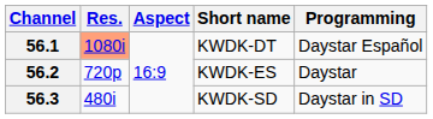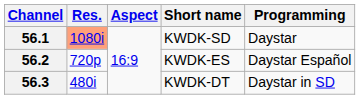 <table class="wikitable">
 <tr>
 <th scope = "col"><a href='#'>Channel</a></th>
 <th scope = "col"><a href='#'>Res.</a></th>
 <th scope = "col"><a href='#'>Aspect</a></th>
 <th scope = "col">Short name</th>
 <th scope = "col">Programming</th>
 </tr>
 <tr>
 <th scope = "row">56.1</th>
 <td style="background: lightsalmon;"><a href='#'>1080i</a></td>
 <td rowspan="3"><a href='#'>16:9</a></td>
-<td>KWDK-DT</td>
-<td>Daystar Español</td>
+<td>KWDK-SD</td>
+<td>Daystar</td>
 </tr>
 <tr>
 <th scope = "row">56.2</th>
 <td><a href='#'>720p</a></td>
 <td>KWDK-ES</td>
-<td>Daystar</td>
+<td>Daystar Español</td>
 </tr>
 <tr>
 <th scope = "row">56.3</th>
 <td><a href='#'>480i</a></td>
-<td>KWDK-SD</td>
+<td>KWDK-DT</td>
 <td>Daystar in <a href='#'>SD</a></td>
 </tr>
 </table>
